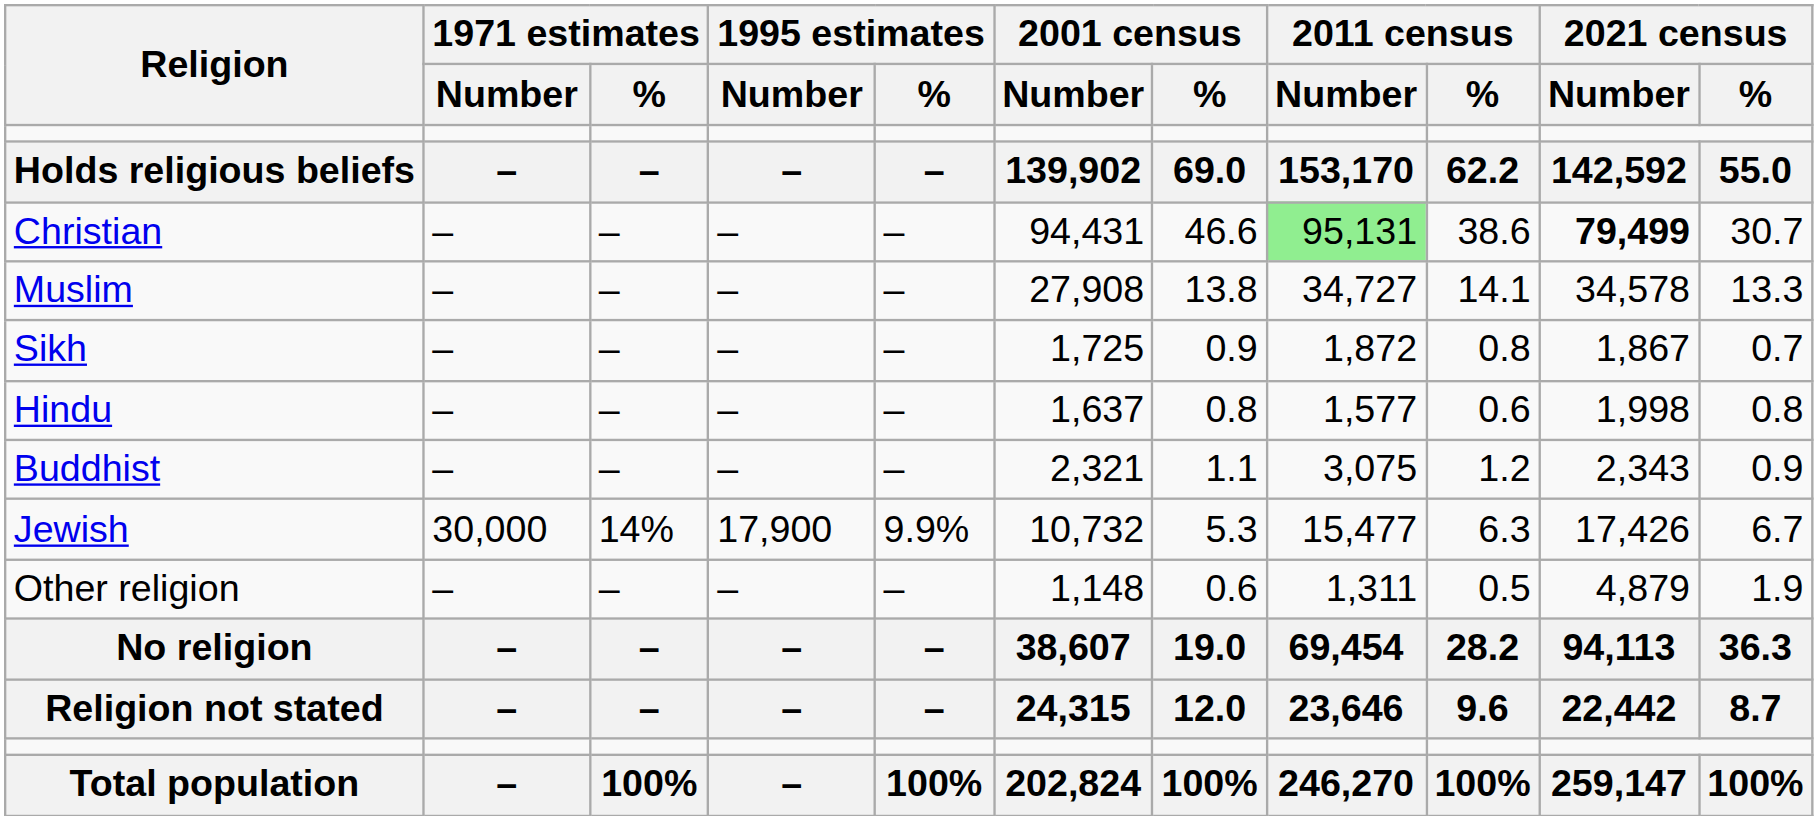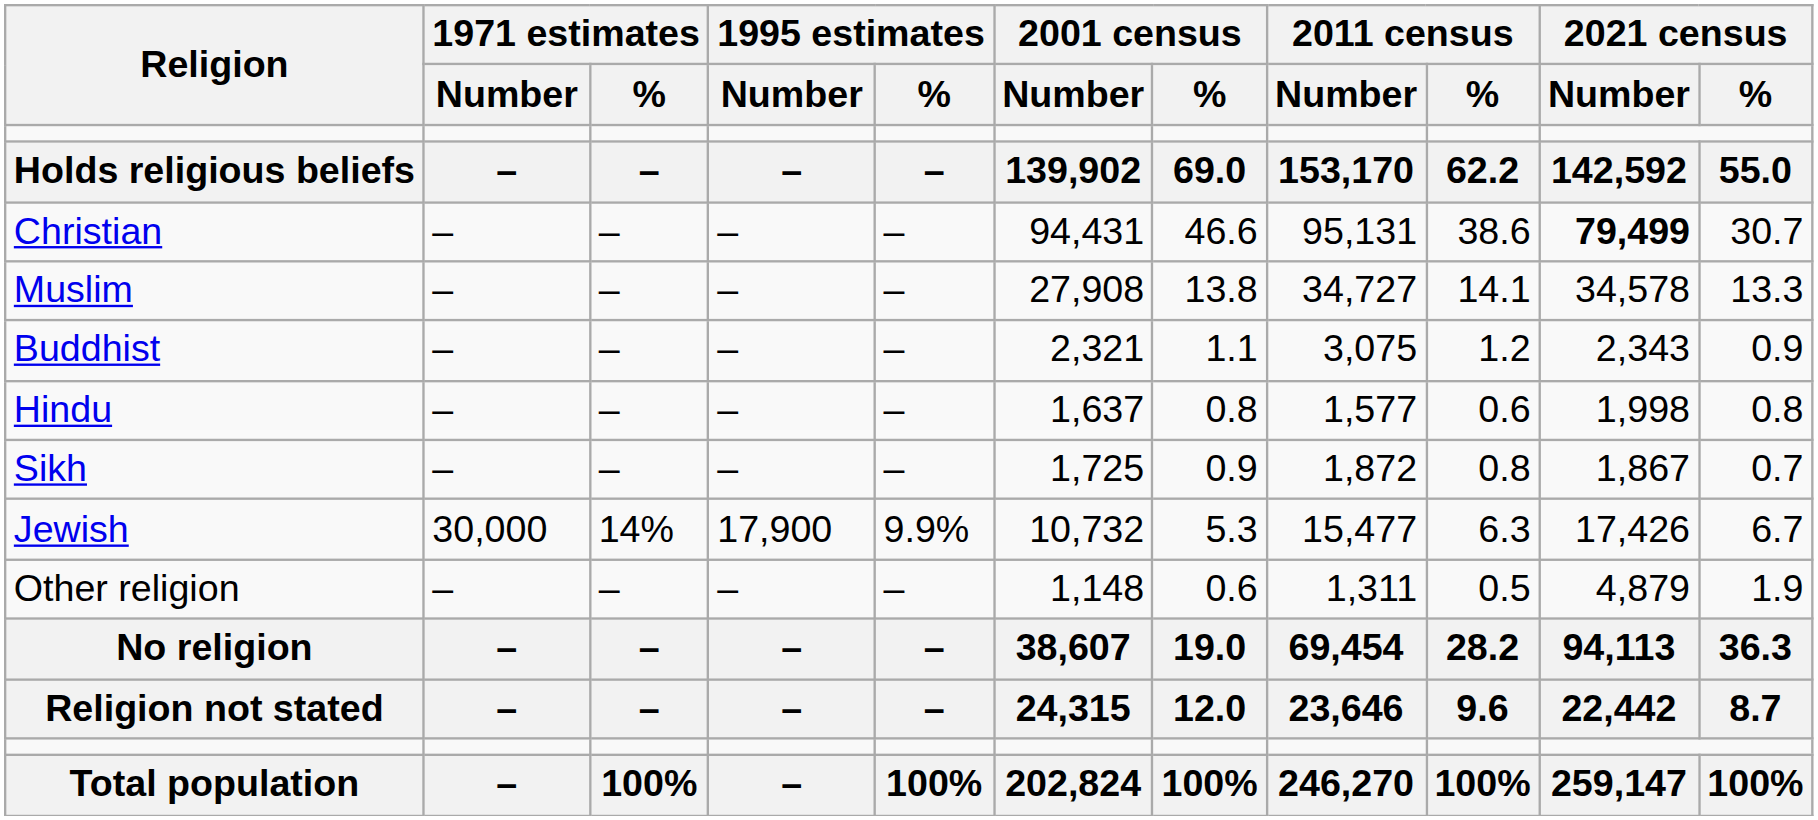 <table class="wikitable sortable mw-collapsible">
 <tr>
 <th rowspan="2">Religion</th>
 <th colspan="2">1971 estimates</th>
 <th colspan="2">1995 estimates</th>
 <th colspan="2">2001 census</th>
 <th colspan="2">2011 census</th>
 <th colspan="2">2021 census</th>
 </tr>
 <tr>
 <th>Number</th>
 <th>%</th>
 <th>Number</th>
 <th>%</th>
 <th>Number</th>
 <th>%</th>
 <th>Number</th>
 <th>%</th>
 <th>Number</th>
 <th>%</th>
 </tr>
 <tr>
 <td></td>
 <td></td>
 <td></td>
 <td></td>
 <td></td>
 <td></td>
 <td></td>
 <td></td>
 <td></td>
 </tr>
 <tr>
 <th>Holds religious beliefs</th>
 <th>–</th>
 <th>–</th>
 <th>–</th>
 <th>–</th>
 <th>139,902</th>
 <th>69.0</th>
 <th>153,170</th>
 <th>62.2</th>
 <th>142,592</th>
 <th>55.0</th>
 </tr>
 <tr>
 <td><a href='#'>Christian</a></td>
 <td>–</td>
 <td>–</td>
 <td>–</td>
 <td>–</td>
 <td align="right">94,431</td>
 <td align="right">46.6</td>
-<td align="right" style="background: lightgreen;">95,131</td>
+<td align="right">95,131</td>
 <td align="right">38.6</td>
 <td align="right"><strong>79,499</strong></td>
 <td align="right">30.7</td>
 </tr>
 <tr>
 <td><a href='#'>Muslim</a></td>
 <td>–</td>
 <td>–</td>
 <td>–</td>
 <td>–</td>
 <td align="right">27,908</td>
 <td align="right">13.8</td>
 <td align="right">34,727</td>
 <td align="right">14.1</td>
 <td align="right">34,578</td>
 <td align="right">13.3</td>
 </tr>
 <tr>
-<td><a href='#'>Sikh</a></td>
+<td><a href='#'>Buddhist</a></td>
 <td>–</td>
 <td>–</td>
 <td>–</td>
 <td>–</td>
-<td align="right">1,725</td>
+<td align="right">2,321</td>
+<td align="right">1.1</td>
+<td align="right">3,075</td>
+<td align="right">1.2</td>
+<td align="right">2,343</td>
 <td align="right">0.9</td>
-<td align="right">1,872</td>
-<td align="right">0.8</td>
-<td align="right">1,867</td>
-<td align="right">0.7</td>
 </tr>
 <tr>
 <td><a href='#'>Hindu</a></td>
 <td>–</td>
 <td>–</td>
 <td>–</td>
 <td>–</td>
 <td align="right">1,637</td>
 <td align="right">0.8</td>
 <td align="right">1,577</td>
 <td align="right">0.6</td>
 <td align="right">1,998</td>
 <td align="right">0.8</td>
 </tr>
 <tr>
-<td><a href='#'>Buddhist</a></td>
+<td><a href='#'>Sikh</a></td>
 <td>–</td>
 <td>–</td>
 <td>–</td>
 <td>–</td>
-<td align="right">2,321</td>
-<td align="right">1.1</td>
-<td align="right">3,075</td>
-<td align="right">1.2</td>
-<td align="right">2,343</td>
+<td align="right">1,725</td>
 <td align="right">0.9</td>
+<td align="right">1,872</td>
+<td align="right">0.8</td>
+<td align="right">1,867</td>
+<td align="right">0.7</td>
 </tr>
 <tr>
 <td><a href='#'>Jewish</a></td>
 <td>30,000</td>
 <td>14%</td>
 <td>17,900</td>
 <td>9.9%</td>
 <td align="right">10,732</td>
 <td align="right">5.3</td>
 <td align="right">15,477</td>
 <td align="right">6.3</td>
 <td align="right">17,426</td>
 <td align="right">6.7</td>
 </tr>
 <tr>
 <td>Other religion</td>
 <td>–</td>
 <td>–</td>
 <td>–</td>
 <td>–</td>
 <td align="right">1,148</td>
 <td align="right">0.6</td>
 <td align="right">1,311</td>
 <td align="right">0.5</td>
 <td align="right">4,879</td>
 <td align="right">1.9</td>
 </tr>
 <tr>
 <th>No religion</th>
 <th>–</th>
 <th>–</th>
 <th>–</th>
 <th>–</th>
 <th align="right">38,607</th>
 <th align="right">19.0</th>
 <th align="right">69,454</th>
 <th align="right">28.2</th>
 <th align="right">94,113</th>
 <th align="right">36.3</th>
 </tr>
 <tr>
 <th>Religion not stated</th>
 <th>–</th>
 <th>–</th>
 <th>–</th>
 <th>–</th>
 <th align="right">24,315</th>
 <th align="right">12.0</th>
 <th align="right">23,646</th>
 <th align="right">9.6</th>
 <th align="right">22,442</th>
 <th align="right">8.7</th>
 </tr>
 <tr>
 <td></td>
 <td></td>
 <td></td>
 <td></td>
 <td></td>
 <td></td>
 <td></td>
 <td></td>
 <td></td>
 </tr>
 <tr>
 <th>Total population</th>
 <th>–</th>
 <th>100%</th>
 <th>–</th>
 <th>100%</th>
 <th align="right">202,824</th>
 <th align="right">100%</th>
 <th align="right">246,270</th>
 <th align="right">100%</th>
 <th align="right">259,147</th>
 <th align="right">100%</th>
 </tr>
 </table>
